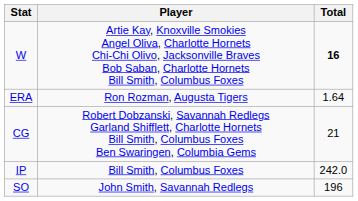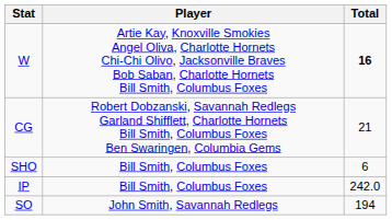 <table class="wikitable" width="40%" style="text-align:center;">
 <tr>
 <th width="5%">Stat</th>
 <th width="60%">Player</th>
 <th width="5%">Total</th>
 </tr>
 <tr>
 <td><a href='#'>W</a></td>
 <td><a href='#'>Artie Kay</a>, <a href='#'>Knoxville Smokies</a> <br> <a href='#'>Angel Oliva</a>, <a href='#'>Charlotte Hornets</a> <br> <a href='#'>Chi-Chi Olivo</a>, <a href='#'>Jacksonville Braves</a> <br> <a href='#'>Bob Saban</a>, <a href='#'>Charlotte Hornets</a> <br> <a href='#'>Bill Smith</a>, <a href='#'>Columbus Foxes</a></td>
 <td><strong>16</strong></td>
 </tr>
 <tr>
-<td><a href='#'>ERA</a></td>
-<td><a href='#'>Ron Rozman</a>, <a href='#'>Augusta Tigers</a></td>
-<td>1.64</td>
-</tr>
-<tr>
 <td><a href='#'>CG</a></td>
 <td><a href='#'>Robert Dobzanski</a>, <a href='#'>Savannah Redlegs</a> <br> <a href='#'>Garland Shifflett</a>, <a href='#'>Charlotte Hornets</a> <br> <a href='#'>Bill Smith</a>, <a href='#'>Columbus Foxes</a> <br> <a href='#'>Ben Swaringen</a>, <a href='#'>Columbia Gems</a></td>
 <td>21</td>
+</tr>
+<tr>
+<td><a href='#'>SHO</a></td>
+<td><a href='#'>Bill Smith</a>, <a href='#'>Columbus Foxes</a></td>
+<td>6</td>
 </tr>
 <tr>
 <td><a href='#'>IP</a></td>
 <td><a href='#'>Bill Smith</a>, <a href='#'>Columbus Foxes</a></td>
 <td>242.0</td>
 </tr>
 <tr>
 <td><a href='#'>SO</a></td>
 <td><a href='#'>John Smith</a>, <a href='#'>Savannah Redlegs</a></td>
-<td>196</td>
+<td>194</td>
 </tr>
 </table>
